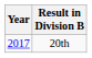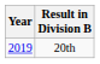 <table class="wikitable" style="text-align:center">
 <tr>
 <th>Year</th>
 <th>Result in<br>Division B</th>
 </tr>
 <tr>
-<td><a href='#'>2017</a></td>
+<td><a href='#'>2019</a></td>
 <td>20th</td>
 </tr>
 </table>
